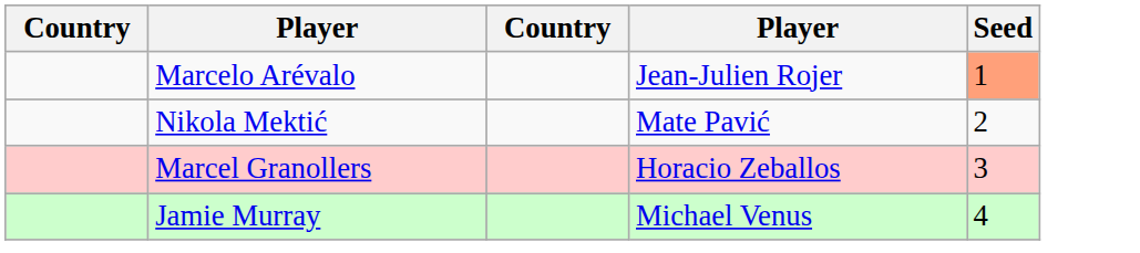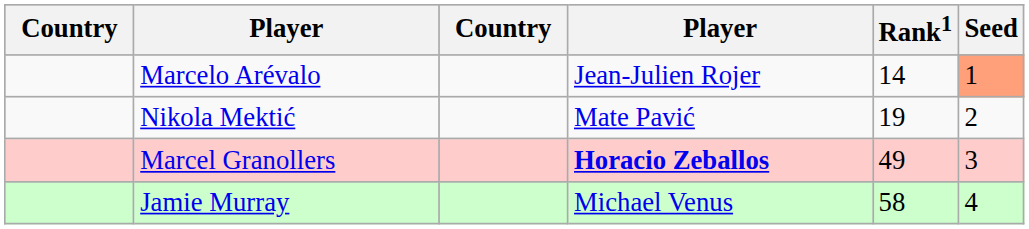 <table class="sortable wikitable">
 <tr>
 <th width="70">Country</th>
 <th width="175">Player</th>
 <th width="70">Country</th>
 <th width="175">Player</th>
+<th>Rank<sup>1</sup></th>
 <th>Seed</th>
 </tr>
 <tr>
 <td></td>
 <td><a href='#'>Marcelo Arévalo</a></td>
 <td></td>
 <td><a href='#'>Jean-Julien Rojer</a></td>
+<td>14</td>
 <td style="background: lightsalmon;">1</td>
 </tr>
 <tr>
 <td></td>
 <td><a href='#'>Nikola Mektić</a></td>
 <td></td>
 <td><a href='#'>Mate Pavić</a></td>
+<td>19</td>
 <td>2</td>
 </tr>
 <tr bgcolor=#fcc>
 <td></td>
 <td><a href='#'>Marcel Granollers</a></td>
 <td></td>
-<td><a href='#'>Horacio Zeballos</a></td>
+<td><strong><a href='#'>Horacio Zeballos</a></strong></td>
+<td>49</td>
 <td>3</td>
 </tr>
 <tr bgcolor=#cfc>
 <td></td>
 <td><a href='#'>Jamie Murray</a></td>
 <td></td>
 <td><a href='#'>Michael Venus</a></td>
+<td>58</td>
 <td>4</td>
 </tr>
 </table>
